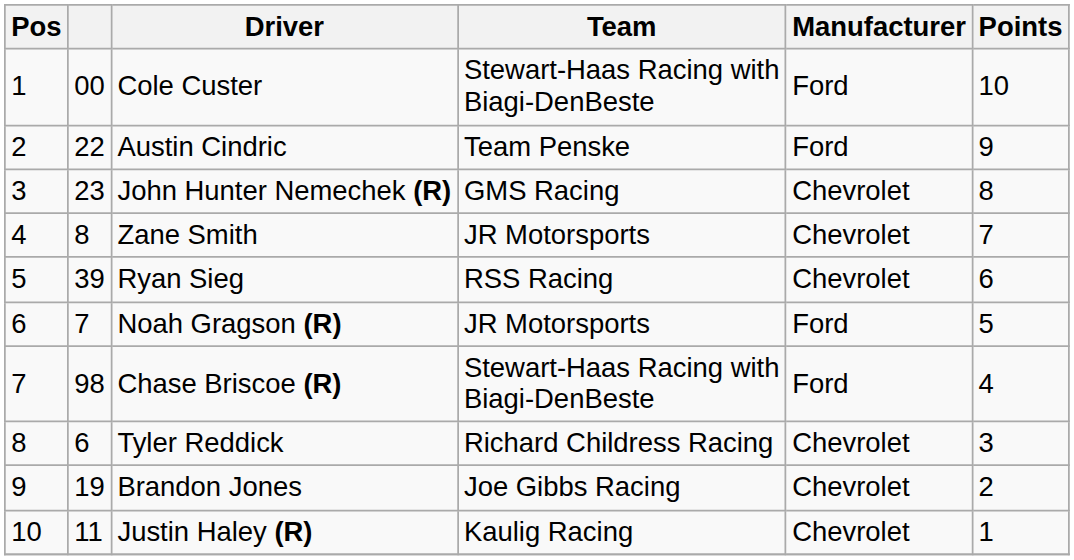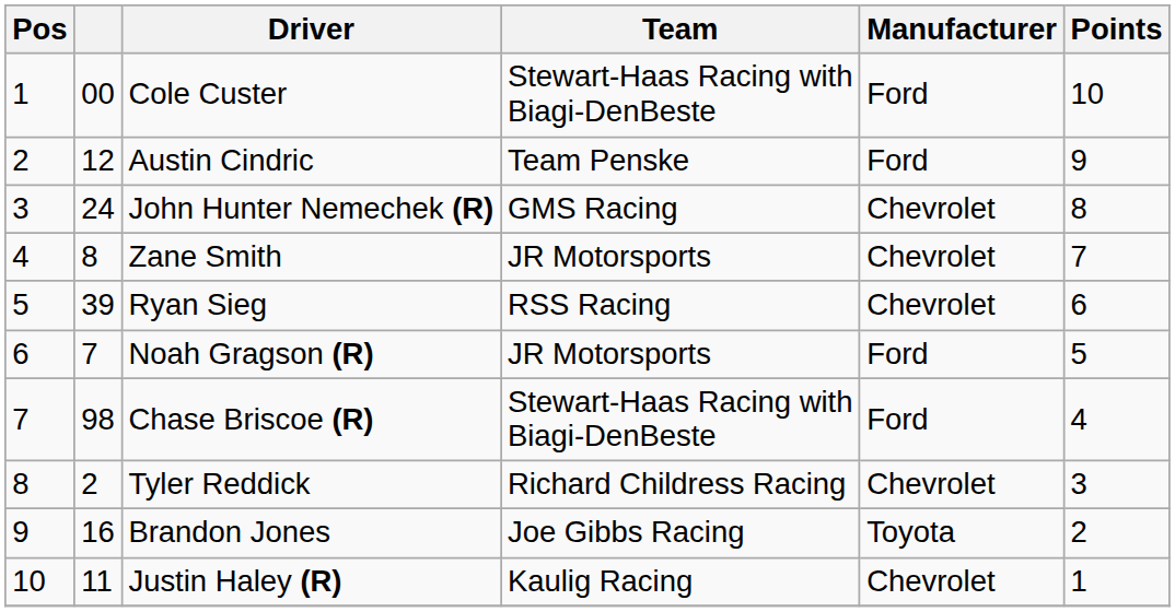 <table class="wikitable" style="font-size:98%">
 <tr>
 <th>Pos</th>
 <th></th>
 <th>Driver</th>
 <th>Team</th>
 <th>Manufacturer</th>
 <th>Points</th>
 </tr>
 <tr>
 <td>1</td>
 <td>00</td>
 <td>Cole Custer</td>
 <td>Stewart-Haas Racing with<br>Biagi-DenBeste</td>
 <td>Ford</td>
 <td>10</td>
 </tr>
 <tr>
 <td>2</td>
-<td>22</td>
+<td>12</td>
 <td>Austin Cindric</td>
 <td>Team Penske</td>
 <td>Ford</td>
 <td>9</td>
 </tr>
 <tr>
 <td>3</td>
-<td>23</td>
+<td>24</td>
 <td>John Hunter Nemechek <strong>(R)</strong></td>
 <td>GMS Racing</td>
 <td>Chevrolet</td>
 <td>8</td>
 </tr>
 <tr>
 <td>4</td>
 <td>8</td>
 <td>Zane Smith</td>
 <td>JR Motorsports</td>
 <td>Chevrolet</td>
 <td>7</td>
 </tr>
 <tr>
 <td>5</td>
 <td>39</td>
 <td>Ryan Sieg</td>
 <td>RSS Racing</td>
 <td>Chevrolet</td>
 <td>6</td>
 </tr>
 <tr>
 <td>6</td>
 <td>7</td>
 <td>Noah Gragson <strong>(R)</strong></td>
 <td>JR Motorsports</td>
 <td>Ford</td>
 <td>5</td>
 </tr>
 <tr>
 <td>7</td>
 <td>98</td>
 <td>Chase Briscoe <strong>(R)</strong></td>
 <td>Stewart-Haas Racing with<br>Biagi-DenBeste</td>
 <td>Ford</td>
 <td>4</td>
 </tr>
 <tr>
 <td>8</td>
-<td>6</td>
+<td>2</td>
 <td>Tyler Reddick</td>
 <td>Richard Childress Racing</td>
 <td>Chevrolet</td>
 <td>3</td>
 </tr>
 <tr>
 <td>9</td>
-<td>19</td>
+<td>16</td>
 <td>Brandon Jones</td>
 <td>Joe Gibbs Racing</td>
-<td>Chevrolet</td>
+<td>Toyota</td>
 <td>2</td>
 </tr>
 <tr>
 <td>10</td>
 <td>11</td>
 <td>Justin Haley <strong>(R)</strong></td>
 <td>Kaulig Racing</td>
 <td>Chevrolet</td>
 <td>1</td>
 </tr>
 <tr>
 </tr>
 </table>
